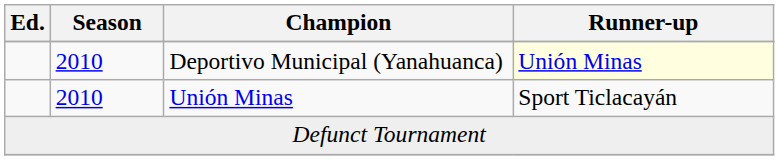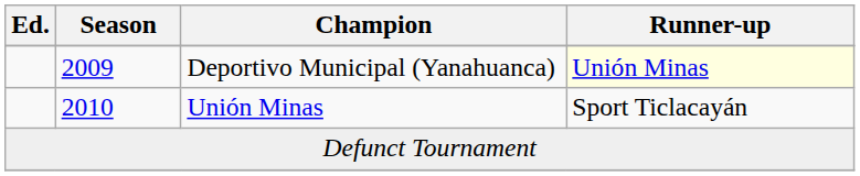 <table class="wikitable">
 <tr>
 <th width=px>Ed.</th>
 <th width="70">Season</th>
 <th width="230">Champion</th>
 <th width="170">Runner-up</th>
 </tr>
 <tr>
 </tr>
 <tr>
 <td></td>
-<td><a href='#'>2010</a></td>
+<td><a href='#'>2009</a></td>
 <td>Deportivo Municipal (Yanahuanca)</td>
 <td style="background: lightyellow;"><a href='#'>Unión Minas</a></td>
 </tr>
 <tr>
 <td></td>
 <td><a href='#'>2010</a></td>
 <td><a href='#'>Unión Minas</a></td>
 <td>Sport Ticlacayán</td>
 </tr>
 <tr bgcolor=#efefef>
 <td colspan="4" style="text-align:center;"><em>Defunct Tournament</em></td>
 </tr>
 <tr>
 </tr>
 </table>
